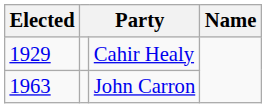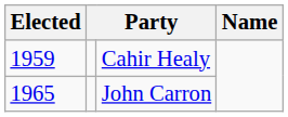 <table class="wikitable">
 <tr>
 <th>Elected</th>
 <th colspan=2>Party</th>
 <th>Name</th>
 </tr>
 <tr>
-<td><a href='#'>1929</a></td>
+<td><a href='#'>1959</a></td>
 <td></td>
 <td><a href='#'>Cahir Healy</a></td>
 </tr>
 <tr>
-<td><a href='#'>1963</a></td>
+<td><a href='#'>1965</a></td>
 <td></td>
 <td><a href='#'>John Carron</a></td>
 </tr>
 </table>
